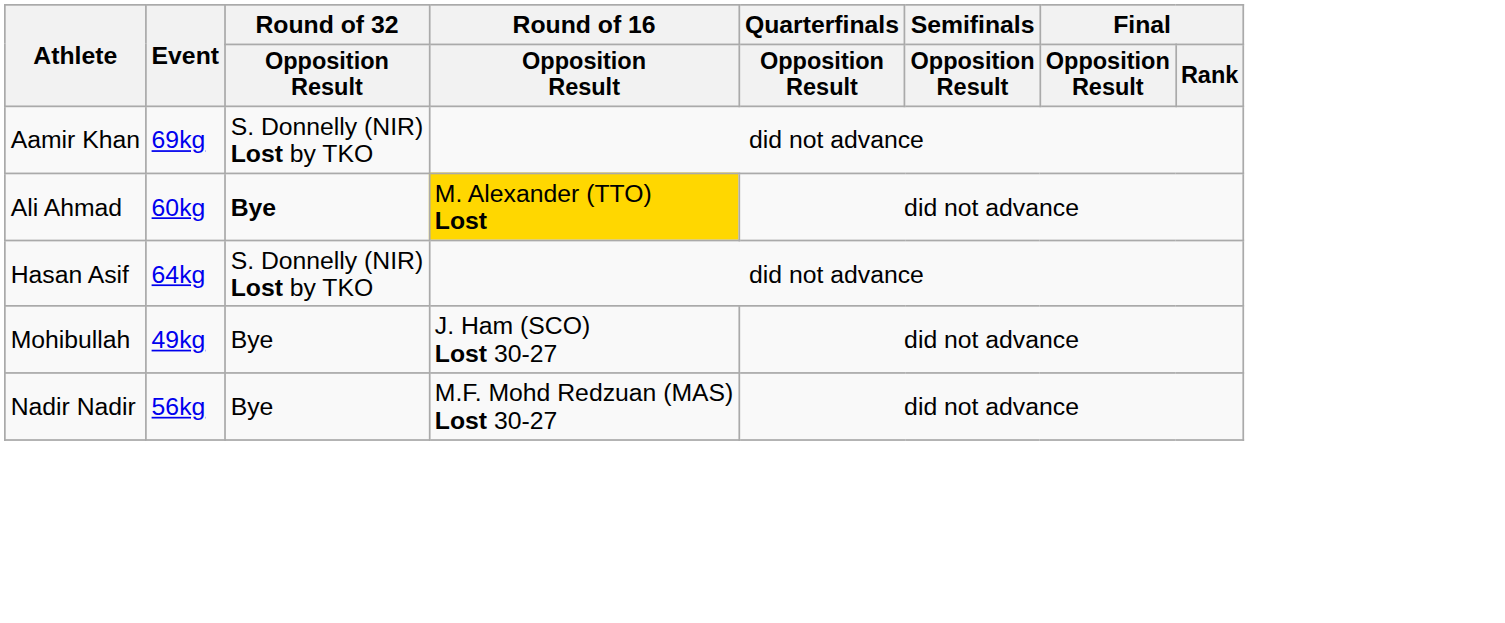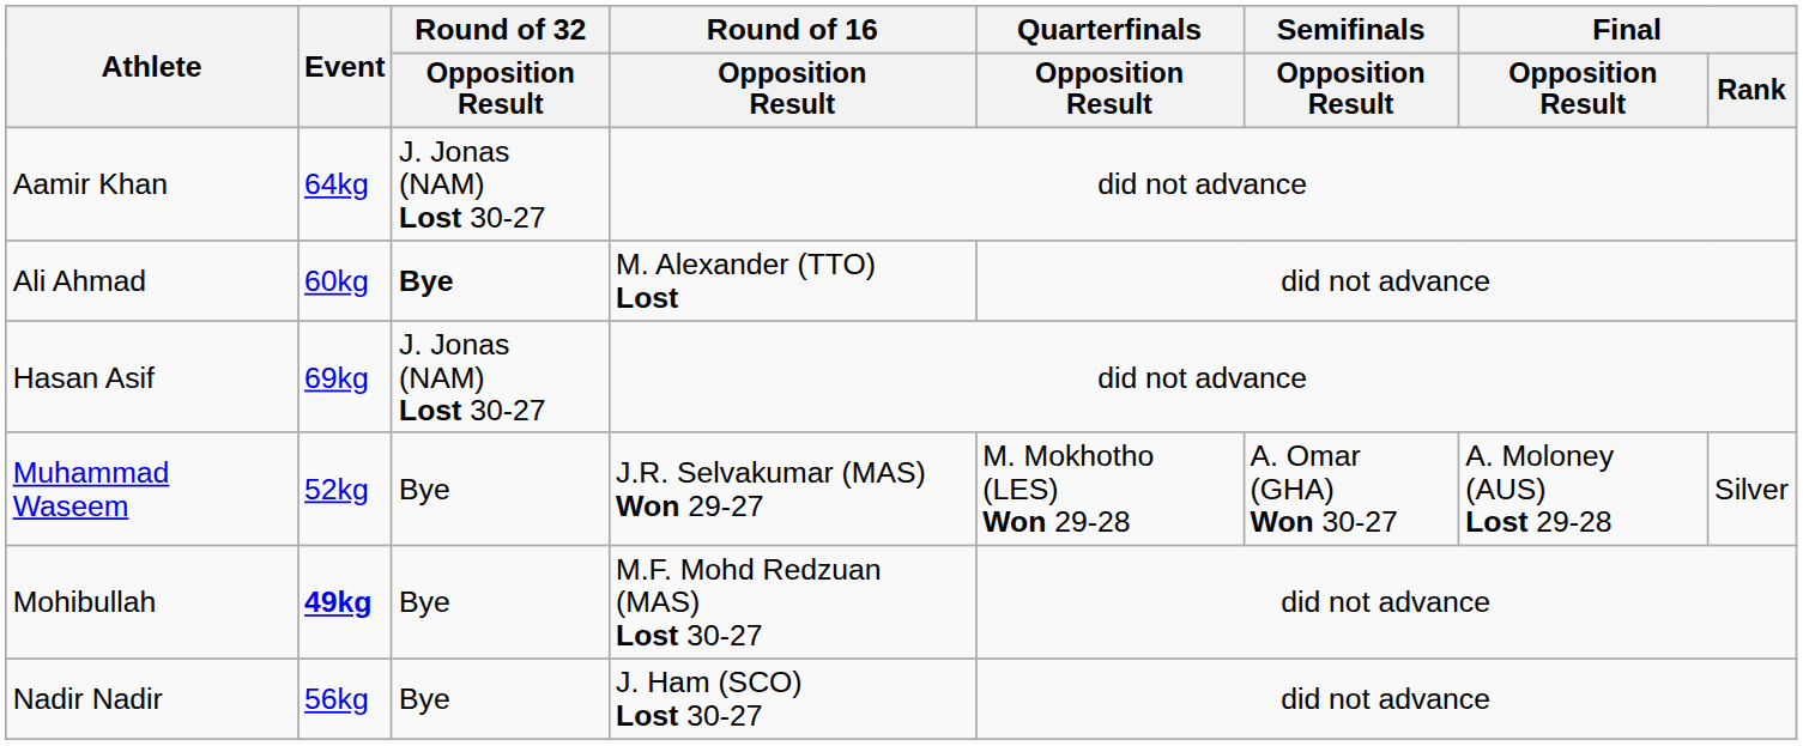 <table class="wikitable" style="font-size:90%">
 <tr>
 <th rowspan=2>Athlete</th>
 <th rowspan=2>Event</th>
 <th>Round of 32</th>
 <th>Round of 16</th>
 <th>Quarterfinals</th>
 <th>Semifinals</th>
 <th colspan=2>Final</th>
 </tr>
 <tr style="font-size:95%">
 <th>Opposition<br>Result</th>
 <th>Opposition<br>Result</th>
 <th>Opposition<br>Result</th>
 <th>Opposition<br>Result</th>
 <th>Opposition<br>Result</th>
 <th>Rank</th>
 </tr>
 <tr align=center>
 <td align=left>Aamir Khan</td>
-<td align=left><a href='#'>69kg</a></td>
-<td align=left>S. Donnelly (NIR)<br><strong>Lost</strong> by TKO</td>
+<td align=left><a href='#'>64kg</a></td>
+<td align=left>J. Jonas (NAM)<br><strong>Lost</strong> 30-27</td>
 <td colspan=5>did not advance</td>
 </tr>
 <tr align=center>
 <td align=left>Ali Ahmad</td>
 <td align=left><a href='#'>60kg</a></td>
 <td align=left><strong>Bye</strong></td>
-<td align=left style="background: gold;">M. Alexander (TTO)<br><strong>Lost</strong></td>
+<td align=left>M. Alexander (TTO)<br><strong>Lost</strong></td>
 <td colspan=4>did not advance</td>
 </tr>
 <tr align=center>
 <td align=left>Hasan Asif</td>
-<td align=left><a href='#'>64kg</a></td>
-<td align=left>S. Donnelly (NIR)<br><strong>Lost</strong> by TKO</td>
+<td align=left><a href='#'>69kg</a></td>
+<td align=left>J. Jonas (NAM)<br><strong>Lost</strong> 30-27</td>
 <td colspan=5>did not advance</td>
 </tr>
 <tr align=center>
+<td align=left><a href='#'>Muhammad Waseem</a></td>
+<td align=left><a href='#'>52kg</a></td>
+<td align=left>Bye</td>
+<td align=left>J.R. Selvakumar (MAS)<br><strong>Won</strong> 29-27</td>
+<td align=left>M. Mokhotho (LES)<br><strong>Won</strong> 29-28</td>
+<td align=left>A. Omar (GHA)<br><strong>Won</strong> 30-27</td>
+<td align=left>A. Moloney (AUS)<br><strong>Lost</strong> 29-28</td>
+<td> Silver</td>
+</tr>
+<tr align=center>
 <td align=left>Mohibullah</td>
-<td align=left><a href='#'>49kg</a></td>
+<td align=left><strong><a href='#'>49kg</a></strong></td>
 <td align=left>Bye</td>
-<td align=left>J. Ham (SCO)<br><strong>Lost</strong> 30-27</td>
+<td align=left>M.F. Mohd Redzuan (MAS)<br><strong>Lost</strong> 30-27</td>
 <td colspan=4>did not advance</td>
 </tr>
 <tr align=center>
 <td align=left>Nadir Nadir</td>
 <td align=left><a href='#'>56kg</a></td>
 <td align=left>Bye</td>
-<td align=left>M.F. Mohd Redzuan (MAS)<br><strong>Lost</strong> 30-27</td>
+<td align=left>J. Ham (SCO)<br><strong>Lost</strong> 30-27</td>
 <td colspan=4>did not advance</td>
 </tr>
 </table>
